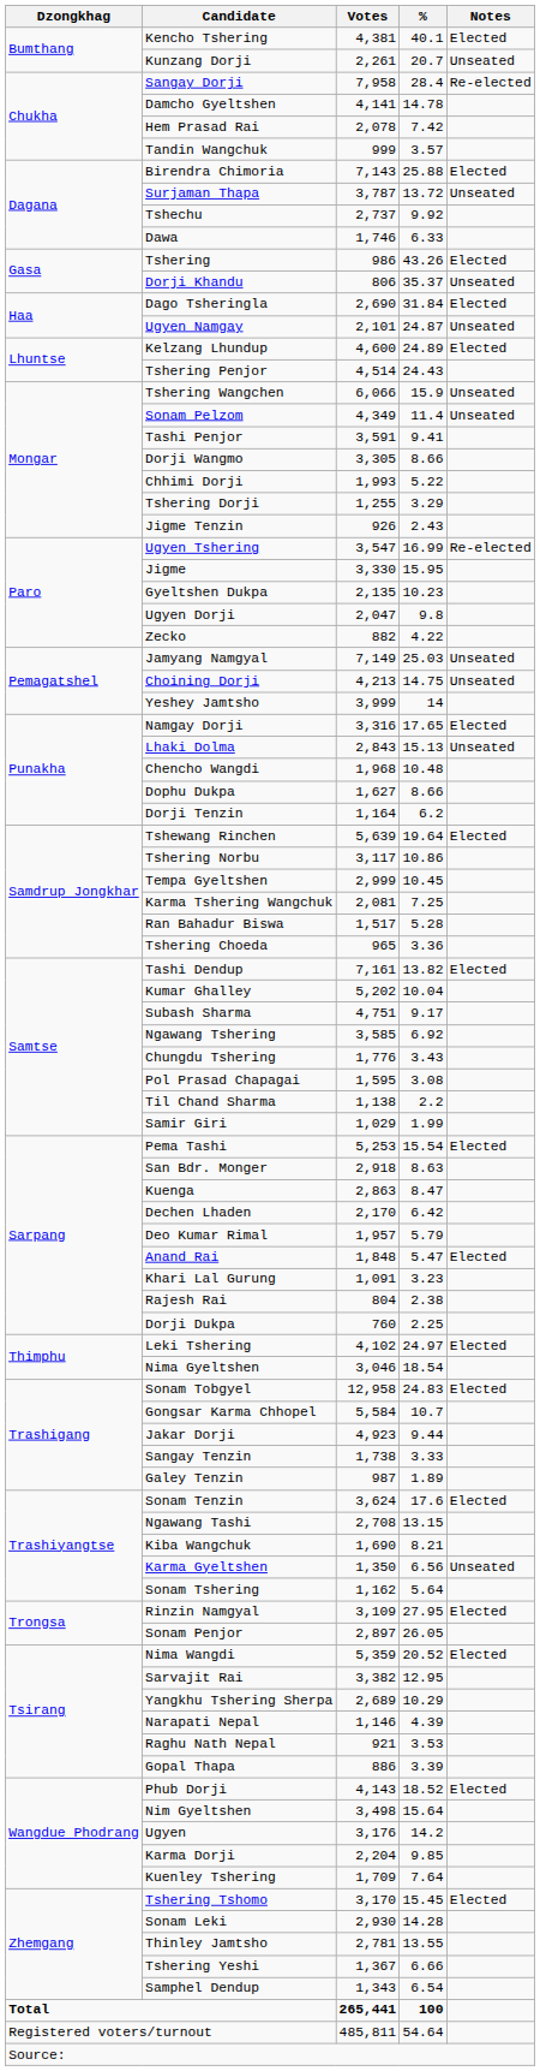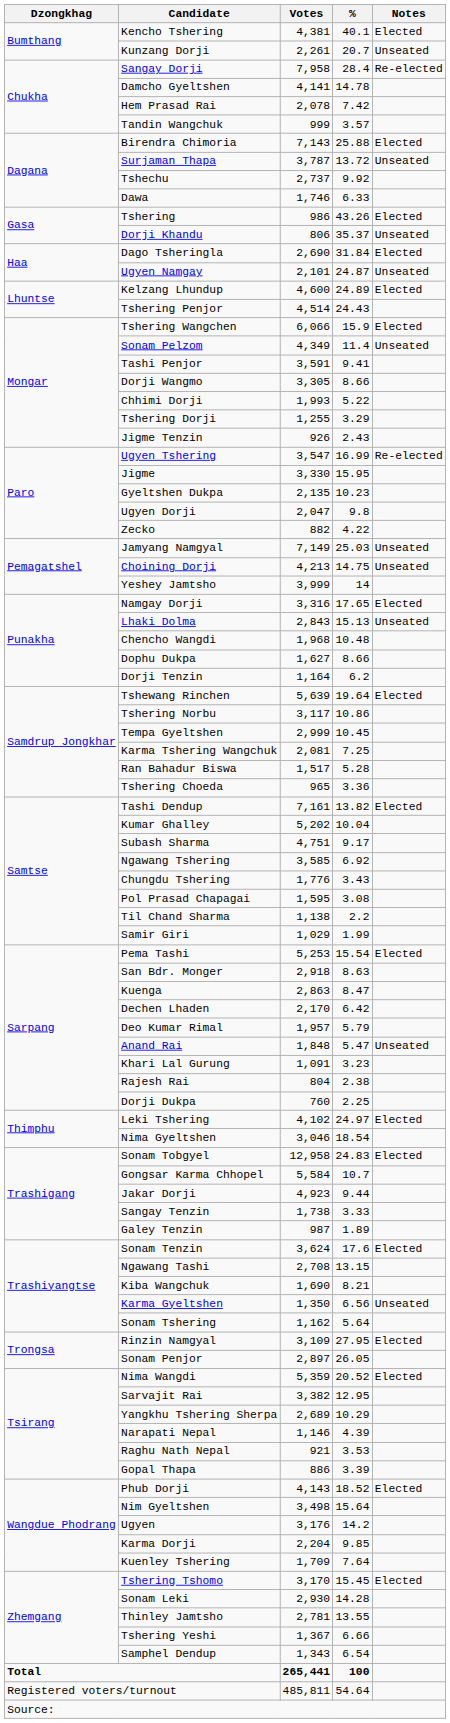 <table class=wikitable style=text-align:right>
 <tr>
 <th>Dzongkhag</th>
 <th>Candidate</th>
 <th>Votes</th>
 <th>%</th>
 <th>Notes</th>
 </tr>
 <tr>
 <td align=left rowspan=2><a href='#'>Bumthang</a></td>
 <td align=left>Kencho Tshering</td>
 <td>4,381</td>
 <td>40.1</td>
 <td align=left>Elected</td>
 </tr>
 <tr>
 <td align=left>Kunzang Dorji</td>
 <td>2,261</td>
 <td>20.7</td>
 <td align=left>Unseated</td>
 </tr>
 <tr>
 <td align=left rowspan=4><a href='#'>Chukha</a></td>
 <td align=left><a href='#'>Sangay Dorji</a></td>
 <td>7,958</td>
 <td>28.4</td>
 <td align=left>Re-elected</td>
 </tr>
 <tr>
 <td align=left>Damcho Gyeltshen</td>
 <td>4,141</td>
 <td>14.78</td>
 <td></td>
 </tr>
 <tr>
 <td align=left>Hem Prasad Rai</td>
 <td>2,078</td>
 <td>7.42</td>
 <td></td>
 </tr>
 <tr>
 <td align=left>Tandin Wangchuk</td>
 <td>999</td>
 <td>3.57</td>
 <td></td>
 </tr>
 <tr>
 <td align=left rowspan=4><a href='#'>Dagana</a></td>
 <td align=left>Birendra Chimoria</td>
 <td>7,143</td>
 <td>25.88</td>
 <td align=left>Elected</td>
 </tr>
 <tr>
 <td align=left><a href='#'>Surjaman Thapa</a></td>
 <td>3,787</td>
 <td>13.72</td>
 <td align=left>Unseated</td>
 </tr>
 <tr>
 <td align=left>Tshechu</td>
 <td>2,737</td>
 <td>9.92</td>
 <td></td>
 </tr>
 <tr>
 <td align=left>Dawa</td>
 <td>1,746</td>
 <td>6.33</td>
 <td></td>
 </tr>
 <tr>
 <td align=left rowspan=2><a href='#'>Gasa</a></td>
 <td align=left>Tshering</td>
 <td>986</td>
 <td>43.26</td>
 <td align=left>Elected</td>
 </tr>
 <tr>
 <td align=left><a href='#'>Dorji Khandu</a></td>
 <td>806</td>
 <td>35.37</td>
 <td align=left>Unseated</td>
 </tr>
 <tr>
 <td align=left rowspan=2><a href='#'>Haa</a></td>
 <td align=left>Dago Tsheringla</td>
 <td>2,690</td>
 <td>31.84</td>
 <td align=left>Elected</td>
 </tr>
 <tr>
 <td align=left><a href='#'>Ugyen Namgay</a></td>
 <td>2,101</td>
 <td>24.87</td>
 <td align=left>Unseated</td>
 </tr>
 <tr>
 <td align=left rowspan=2><a href='#'>Lhuntse</a></td>
 <td align=left>Kelzang Lhundup</td>
 <td>4,600</td>
 <td>24.89</td>
 <td align=left>Elected</td>
 </tr>
 <tr>
 <td align=left>Tshering Penjor</td>
 <td>4,514</td>
 <td>24.43</td>
 <td></td>
 </tr>
 <tr>
 <td align=left rowspan=7><a href='#'>Mongar</a></td>
 <td align=left>Tshering Wangchen</td>
 <td>6,066</td>
 <td>15.9</td>
-<td align=left>Unseated</td>
+<td align=left>Elected</td>
 </tr>
 <tr>
 <td align=left><a href='#'>Sonam Pelzom</a></td>
 <td>4,349</td>
 <td>11.4</td>
 <td align=left>Unseated</td>
 </tr>
 <tr>
 <td align=left>Tashi Penjor</td>
 <td>3,591</td>
 <td>9.41</td>
 <td></td>
 </tr>
 <tr>
 <td align=left>Dorji Wangmo</td>
 <td>3,305</td>
 <td>8.66</td>
 <td></td>
 </tr>
 <tr>
 <td align=left>Chhimi Dorji</td>
 <td>1,993</td>
 <td>5.22</td>
 <td></td>
 </tr>
 <tr>
 <td align=left>Tshering Dorji</td>
 <td>1,255</td>
 <td>3.29</td>
 <td></td>
 </tr>
 <tr>
 <td align=left>Jigme Tenzin</td>
 <td>926</td>
 <td>2.43</td>
 <td></td>
 </tr>
 <tr>
 <td align=left rowspan=5><a href='#'>Paro</a></td>
 <td align=left><a href='#'>Ugyen Tshering</a></td>
 <td>3,547</td>
 <td>16.99</td>
 <td align=left>Re-elected</td>
 </tr>
 <tr>
 <td align=left>Jigme</td>
 <td>3,330</td>
 <td>15.95</td>
 <td></td>
 </tr>
 <tr>
 <td align=left>Gyeltshen Dukpa</td>
 <td>2,135</td>
 <td>10.23</td>
 <td></td>
 </tr>
 <tr>
 <td align=left>Ugyen Dorji</td>
 <td>2,047</td>
 <td>9.8</td>
 <td></td>
 </tr>
 <tr>
 <td align=left>Zecko</td>
 <td>882</td>
 <td>4.22</td>
 <td></td>
 </tr>
 <tr>
 <td align=left rowspan=3><a href='#'>Pemagatshel</a></td>
 <td align=left>Jamyang Namgyal</td>
 <td>7,149</td>
 <td>25.03</td>
 <td align=left>Unseated</td>
 </tr>
 <tr>
 <td align=left><a href='#'>Choining Dorji</a></td>
 <td>4,213</td>
 <td>14.75</td>
 <td align=left>Unseated</td>
 </tr>
 <tr>
 <td align=left>Yeshey Jamtsho</td>
 <td>3,999</td>
 <td>14</td>
 <td></td>
 </tr>
 <tr>
 <td align=left rowspan=5><a href='#'>Punakha</a></td>
 <td align=left>Namgay Dorji</td>
 <td>3,316</td>
 <td>17.65</td>
 <td align=left>Elected</td>
 </tr>
 <tr>
 <td align=left><a href='#'>Lhaki Dolma</a></td>
 <td>2,843</td>
 <td>15.13</td>
 <td align=left>Unseated</td>
 </tr>
 <tr>
 <td align=left>Chencho Wangdi</td>
 <td>1,968</td>
 <td>10.48</td>
 <td></td>
 </tr>
 <tr>
 <td align=left>Dophu Dukpa</td>
 <td>1,627</td>
 <td>8.66</td>
 <td></td>
 </tr>
 <tr>
 <td align=left>Dorji Tenzin</td>
 <td>1,164</td>
 <td>6.2</td>
 <td></td>
 </tr>
 <tr>
 <td align=left rowspan=6><a href='#'>Samdrup Jongkhar</a></td>
 <td align=left>Tshewang Rinchen</td>
 <td>5,639</td>
 <td>19.64</td>
 <td align=left>Elected</td>
 </tr>
 <tr>
 <td align=left>Tshering Norbu</td>
 <td>3,117</td>
 <td>10.86</td>
 <td></td>
 </tr>
 <tr>
 <td align=left>Tempa Gyeltshen</td>
 <td>2,999</td>
 <td>10.45</td>
 <td></td>
 </tr>
 <tr>
 <td align=left>Karma Tshering Wangchuk</td>
 <td>2,081</td>
 <td>7.25</td>
 <td></td>
 </tr>
 <tr>
 <td align=left>Ran Bahadur Biswa</td>
 <td>1,517</td>
 <td>5.28</td>
 <td></td>
 </tr>
 <tr>
 <td align=left>Tshering Choeda</td>
 <td>965</td>
 <td>3.36</td>
 <td></td>
 </tr>
 <tr>
 <td align=left rowspan=8><a href='#'>Samtse</a></td>
 <td align=left>Tashi Dendup</td>
 <td>7,161</td>
 <td>13.82</td>
 <td align=left>Elected</td>
 </tr>
 <tr>
 <td align=left>Kumar Ghalley</td>
 <td>5,202</td>
 <td>10.04</td>
 <td></td>
 </tr>
 <tr>
 <td align=left>Subash Sharma</td>
 <td>4,751</td>
 <td>9.17</td>
 <td></td>
 </tr>
 <tr>
 <td align=left>Ngawang Tshering</td>
 <td>3,585</td>
 <td>6.92</td>
 <td></td>
 </tr>
 <tr>
 <td align=left>Chungdu Tshering</td>
 <td>1,776</td>
 <td>3.43</td>
 <td></td>
 </tr>
 <tr>
 <td align=left>Pol Prasad Chapagai</td>
 <td>1,595</td>
 <td>3.08</td>
 <td></td>
 </tr>
 <tr>
 <td align=left>Til Chand Sharma</td>
 <td>1,138</td>
 <td>2.2</td>
 <td></td>
 </tr>
 <tr>
 <td align=left>Samir Giri</td>
 <td>1,029</td>
 <td>1.99</td>
 <td></td>
 </tr>
 <tr>
 <td align=left rowspan=9><a href='#'>Sarpang</a></td>
 <td align=left>Pema Tashi</td>
 <td>5,253</td>
 <td>15.54</td>
 <td align=left>Elected</td>
 </tr>
 <tr>
 <td align=left>San Bdr. Monger</td>
 <td>2,918</td>
 <td>8.63</td>
 <td></td>
 </tr>
 <tr>
 <td align=left>Kuenga</td>
 <td>2,863</td>
 <td>8.47</td>
 <td></td>
 </tr>
 <tr>
 <td align=left>Dechen Lhaden</td>
 <td>2,170</td>
 <td>6.42</td>
 <td></td>
 </tr>
 <tr>
 <td align=left>Deo Kumar Rimal</td>
 <td>1,957</td>
 <td>5.79</td>
 <td></td>
 </tr>
 <tr>
 <td align=left><a href='#'>Anand Rai</a></td>
 <td>1,848</td>
 <td>5.47</td>
-<td align=left>Elected</td>
+<td align=left>Unseated</td>
 </tr>
 <tr>
 <td align=left>Khari Lal Gurung</td>
 <td>1,091</td>
 <td>3.23</td>
 <td></td>
 </tr>
 <tr>
 <td align=left>Rajesh Rai</td>
 <td>804</td>
 <td>2.38</td>
 <td></td>
 </tr>
 <tr>
 <td align=left>Dorji Dukpa</td>
 <td>760</td>
 <td>2.25</td>
 <td></td>
 </tr>
 <tr>
 <td align=left rowspan=2><a href='#'>Thimphu</a></td>
 <td align=left>Leki Tshering</td>
 <td>4,102</td>
 <td>24.97</td>
 <td align=left>Elected</td>
 </tr>
 <tr>
 <td align=left>Nima Gyeltshen</td>
 <td>3,046</td>
 <td>18.54</td>
 <td></td>
 </tr>
 <tr>
 <td align=left rowspan=5><a href='#'>Trashigang</a></td>
 <td align=left>Sonam Tobgyel</td>
 <td>12,958</td>
 <td>24.83</td>
 <td align=left>Elected</td>
 </tr>
 <tr>
 <td align=left>Gongsar Karma Chhopel</td>
 <td>5,584</td>
 <td>10.7</td>
 <td></td>
 </tr>
 <tr>
 <td align=left>Jakar Dorji</td>
 <td>4,923</td>
 <td>9.44</td>
 <td></td>
 </tr>
 <tr>
 <td align=left>Sangay Tenzin</td>
 <td>1,738</td>
 <td>3.33</td>
 <td></td>
 </tr>
 <tr>
 <td align=left>Galey Tenzin</td>
 <td>987</td>
 <td>1.89</td>
 <td></td>
 </tr>
 <tr>
 <td align=left rowspan=5><a href='#'>Trashiyangtse</a></td>
 <td align=left>Sonam Tenzin</td>
 <td>3,624</td>
 <td>17.6</td>
 <td align=left>Elected</td>
 </tr>
 <tr>
 <td align=left>Ngawang Tashi</td>
 <td>2,708</td>
 <td>13.15</td>
 <td></td>
 </tr>
 <tr>
 <td align=left>Kiba Wangchuk</td>
 <td>1,690</td>
 <td>8.21</td>
 <td></td>
 </tr>
 <tr>
 <td align=left><a href='#'>Karma Gyeltshen</a></td>
 <td>1,350</td>
 <td>6.56</td>
 <td align=left>Unseated</td>
 </tr>
 <tr>
 <td align=left>Sonam Tshering</td>
 <td>1,162</td>
 <td>5.64</td>
 <td></td>
 </tr>
 <tr>
 <td align=left rowspan=2><a href='#'>Trongsa</a></td>
 <td align=left>Rinzin Namgyal</td>
 <td>3,109</td>
 <td>27.95</td>
 <td align=left>Elected</td>
 </tr>
 <tr>
 <td align=left>Sonam Penjor</td>
 <td>2,897</td>
 <td>26.05</td>
 <td></td>
 </tr>
 <tr>
 <td align=left rowspan=6><a href='#'>Tsirang</a></td>
 <td align=left>Nima Wangdi</td>
 <td>5,359</td>
 <td>20.52</td>
 <td align=left>Elected</td>
 </tr>
 <tr>
 <td align=left>Sarvajit Rai</td>
 <td>3,382</td>
 <td>12.95</td>
 <td></td>
 </tr>
 <tr>
 <td align=left>Yangkhu Tshering Sherpa</td>
 <td>2,689</td>
 <td>10.29</td>
 <td></td>
 </tr>
 <tr>
 <td align=left>Narapati Nepal</td>
 <td>1,146</td>
 <td>4.39</td>
 <td></td>
 </tr>
 <tr>
 <td align=left>Raghu Nath Nepal</td>
 <td>921</td>
 <td>3.53</td>
 <td></td>
 </tr>
 <tr>
 <td align=left>Gopal Thapa</td>
 <td>886</td>
 <td>3.39</td>
 <td></td>
 </tr>
 <tr>
 <td align=left rowspan=5><a href='#'>Wangdue Phodrang</a></td>
 <td align=left>Phub Dorji</td>
 <td>4,143</td>
 <td>18.52</td>
 <td align=left>Elected</td>
 </tr>
 <tr>
 <td align=left>Nim Gyeltshen</td>
 <td>3,498</td>
 <td>15.64</td>
 <td></td>
 </tr>
 <tr>
 <td align=left>Ugyen</td>
 <td>3,176</td>
 <td>14.2</td>
 <td></td>
 </tr>
 <tr>
 <td align=left>Karma Dorji</td>
 <td>2,204</td>
 <td>9.85</td>
 <td></td>
 </tr>
 <tr>
 <td align=left>Kuenley Tshering</td>
 <td>1,709</td>
 <td>7.64</td>
 <td></td>
 </tr>
 <tr>
 <td align=left rowspan=5><a href='#'>Zhemgang</a></td>
 <td align=left><a href='#'>Tshering Tshomo</a></td>
 <td>3,170</td>
 <td>15.45</td>
 <td align=left>Elected</td>
 </tr>
 <tr>
 <td align=left>Sonam Leki</td>
 <td>2,930</td>
 <td>14.28</td>
 <td></td>
 </tr>
 <tr>
 <td align=left>Thinley Jamtsho</td>
 <td>2,781</td>
 <td>13.55</td>
 <td></td>
 </tr>
 <tr>
 <td align=left>Tshering Yeshi</td>
 <td>1,367</td>
 <td>6.66</td>
 <td></td>
 </tr>
 <tr>
 <td align=left>Samphel Dendup</td>
 <td>1,343</td>
 <td>6.54</td>
 <td></td>
 </tr>
 <tr>
 <td align=left colspan=2><strong>Total</strong></td>
 <td><strong>265,441</strong></td>
 <td><strong>100</strong></td>
 <td></td>
 </tr>
 <tr>
 <td align=left colspan=2>Registered voters/turnout</td>
 <td>485,811</td>
 <td>54.64</td>
 <td></td>
 </tr>
 <tr>
 <td align=left colspan=5>Source: </td>
 </tr>
 </table>
